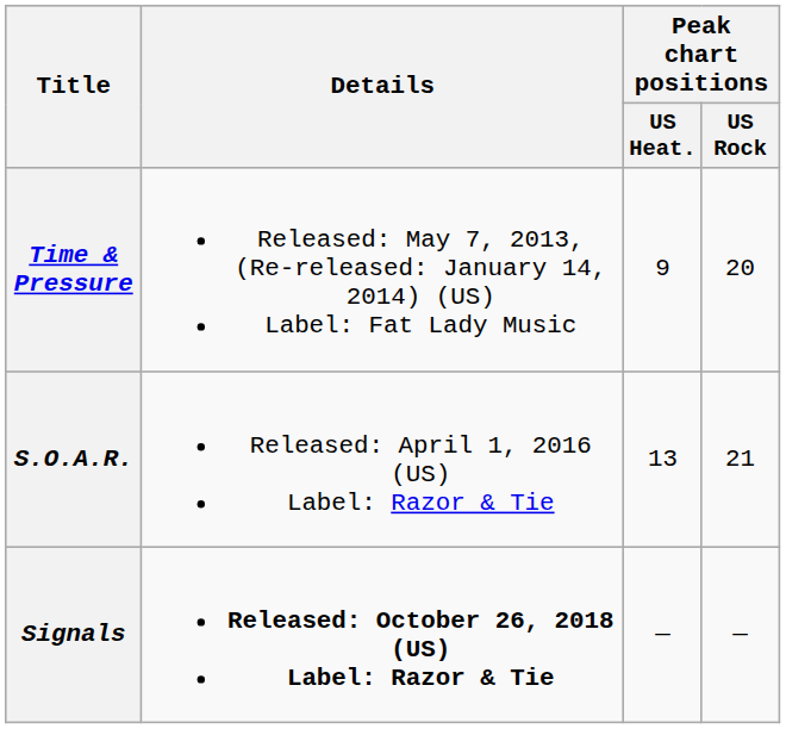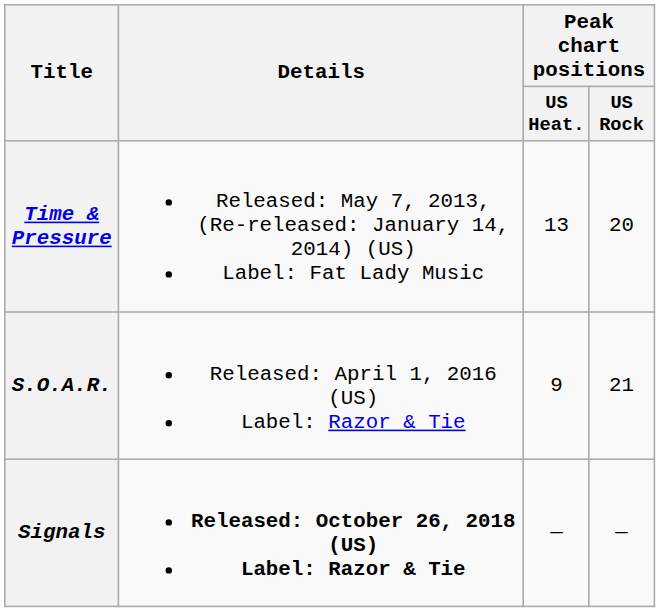 <table class="wikitable plainrowheaders" style="text-align:center;">
 <tr>
 <th scope="col" rowspan="2" style="width:5em;">Title</th>
 <th scope="col" rowspan="2" style="width:19em;">Details</th>
 <th scope="col" colspan="4">Peak chart positions</th>
 </tr>
 <tr>
 <th scope="col" style="width:3em;font-size:90%;">US Heat.<br></th>
 <th scope="col" style="width:3em;font-size:90%;">US Rock<br></th>
 </tr>
 <tr>
 <th scope="row"><em><a href='#'>Time & Pressure</a></em></th>
 <td><br><ul><li>Released: May 7, 2013, (Re-released: January 14, 2014) <span>(US)</span></li><li>Label: Fat Lady Music</li></ul></td>
-<td>9</td>
+<td>13</td>
 <td>20</td>
 </tr>
 <tr>
 <th scope="row"><em>S.O.A.R.</em></th>
 <td><br><ul><li>Released: April 1, 2016 <span>(US)</span></li><li>Label: <a href='#'>Razor & Tie</a></li></ul></td>
-<td>13</td>
+<td>9</td>
 <td>21</td>
 </tr>
 <tr>
 <th scope="row"><em>Signals</em></th>
 <td><strong><br><ul><li>Released: October 26, 2018 <span>(US)</span></li><li>Label: Razor & Tie</li></ul></strong></td>
 <td>—</td>
 <td>—</td>
 </tr>
 </table>
